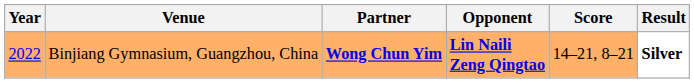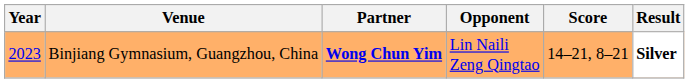 <table class="sortable wikitable" style="font-size: 90%;">
 <tr>
 <th>Year</th>
 <th>Venue</th>
 <th>Partner</th>
 <th>Opponent</th>
 <th>Score</th>
 <th>Result</th>
 </tr>
 <tr style="background:#FFB069">
-<td align="center"><a href='#'>2022</a></td>
+<td align="center"><a href='#'>2023</a></td>
 <td align="left">Binjiang Gymnasium, Guangzhou, China</td>
 <td align="left"><strong> <a href='#'>Wong Chun Yim</a></strong></td>
-<td align="left"><strong> <a href='#'>Lin Naili</a><br> <a href='#'>Zeng Qingtao</a></strong></td>
+<td align="left"> <a href='#'>Lin Naili</a><br> <a href='#'>Zeng Qingtao</a></td>
 <td align="left">14–21, 8–21</td>
 <td style="text-align:left; background:white"> <strong>Silver</strong></td>
 </tr>
 </table>
